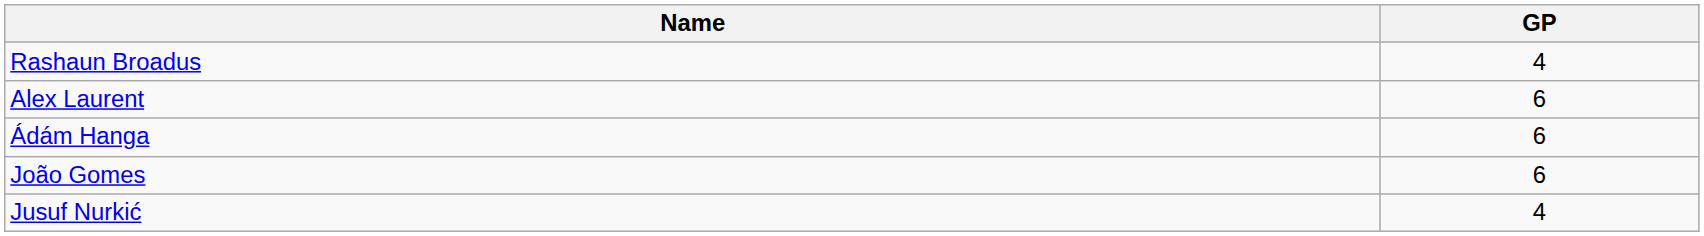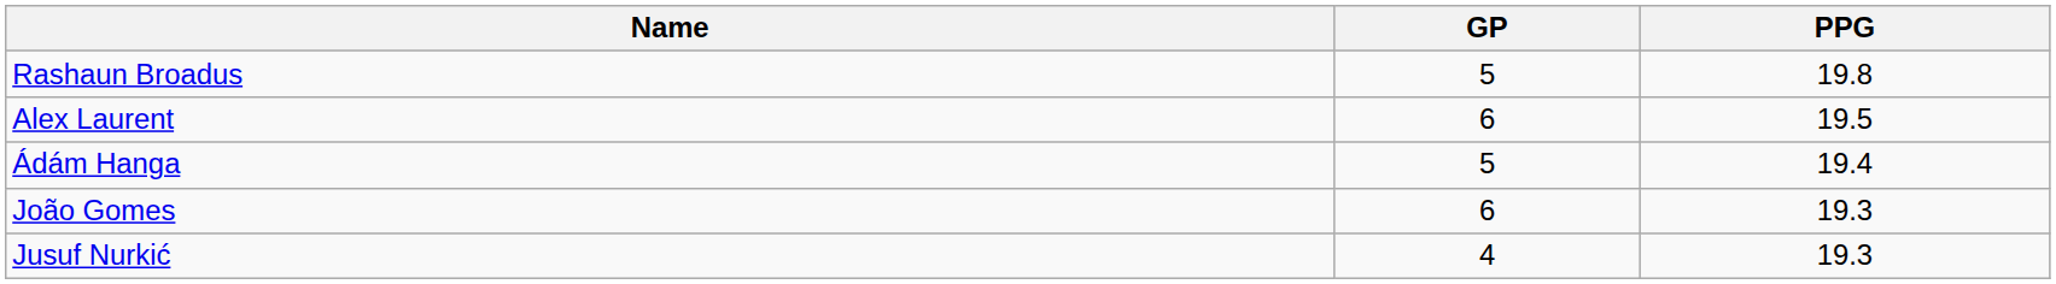 <table class=wikitable width="90%">
 <tr>
 <th width="65%">Name</th>
 <th width="15%">GP</th>
+<th width="20%">PPG</th>
 </tr>
 <tr>
 <td> <a href='#'>Rashaun Broadus</a></td>
-<td align=center>4</td>
+<td align=center>5</td>
+<td align=center>19.8</td>
 </tr>
 <tr>
 <td> <a href='#'>Alex Laurent</a></td>
 <td align=center>6</td>
+<td align=center>19.5</td>
 </tr>
 <tr>
 <td> <a href='#'>Ádám Hanga</a></td>
-<td align=center>6</td>
+<td align=center>5</td>
+<td align=center>19.4</td>
 </tr>
 <tr>
 <td> <a href='#'>João Gomes</a></td>
 <td align=center>6</td>
+<td align=center>19.3</td>
 </tr>
 <tr>
 <td> <a href='#'>Jusuf Nurkić</a></td>
 <td align=center>4</td>
+<td align=center>19.3</td>
 </tr>
 </table>
